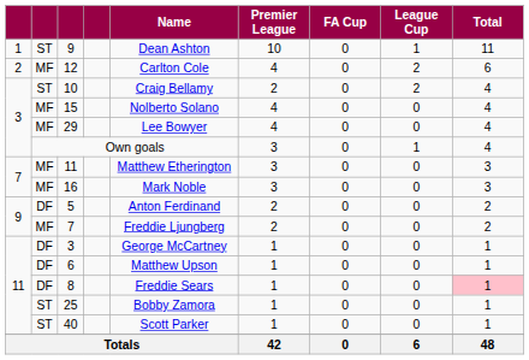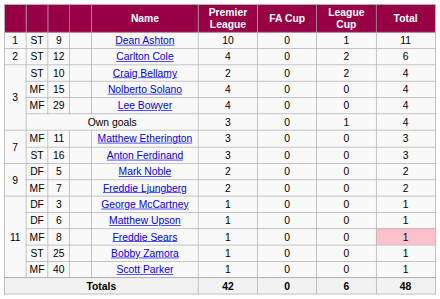 <table class="wikitable sortable" style="font-size: 95%; text-align: center;">
 <tr>
 <th style="width:25px; background:#970045; color:white;"></th>
 <th style="width:25px; background:#970045; color:white;"></th>
 <th style="width:25px; background:#970045; color:white;"></th>
 <th style="width:25px; background:#970045; color:white;"></th>
 <th style="width:150px; background:#970045; color:white;">Name</th>
 <th style="width:80px; background:#970045; color:white;">Premier League</th>
 <th style="width:80px; background:#970045; color:white;">FA Cup</th>
 <th style="width:80px; background:#970045; color:white;">League Cup</th>
 <th style="width:80px; background:#970045; color:white;">Total</th>
 </tr>
 <tr>
 <td>1</td>
 <td>ST</td>
 <td>9</td>
 <td></td>
 <td data-sort-value="Ashton, Dean"><a href='#'>Dean Ashton</a></td>
 <td>10</td>
 <td>0</td>
 <td>1</td>
 <td>11</td>
 </tr>
 <tr>
 <td>2</td>
-<td>MF</td>
+<td>ST</td>
 <td>12</td>
 <td></td>
 <td data-sort-value="Cole, Carlton"><a href='#'>Carlton Cole</a></td>
 <td>4</td>
 <td>0</td>
 <td>2</td>
 <td>6</td>
 </tr>
 <tr>
 <td rowspan=4>3</td>
 <td>ST</td>
 <td>10</td>
 <td></td>
 <td data-sort-value="Bellamy, Craig"><a href='#'>Craig Bellamy</a></td>
 <td>2</td>
 <td>0</td>
 <td>2</td>
 <td>4</td>
 </tr>
 <tr>
 <td>MF</td>
 <td>15</td>
 <td></td>
 <td data-sort-value="Solano, Nolberto"><a href='#'>Nolberto Solano</a></td>
 <td>4</td>
 <td>0</td>
 <td>0</td>
 <td>4</td>
 </tr>
 <tr>
 <td>MF</td>
 <td>29</td>
 <td></td>
 <td data-sort-value="Bowyer, Lee"><a href='#'>Lee Bowyer</a></td>
 <td>4</td>
 <td>0</td>
 <td>0</td>
 <td>4</td>
 </tr>
 <tr>
 <td colspan="4">Own goals</td>
 <td>3</td>
 <td>0</td>
 <td>1</td>
 <td>4</td>
 </tr>
 <tr>
 <td rowspan=2>7</td>
 <td>MF</td>
 <td>11</td>
 <td></td>
 <td data-sort-value="Etherington, Matthew"><a href='#'>Matthew Etherington</a></td>
 <td>3</td>
 <td>0</td>
 <td>0</td>
 <td>3</td>
 </tr>
 <tr>
-<td>MF</td>
+<td>ST</td>
 <td>16</td>
 <td></td>
-<td data-sort-value="Noble, Mark"><a href='#'>Mark Noble</a></td>
+<td data-sort-value="Ferdinand, Anton"><a href='#'>Anton Ferdinand</a></td>
 <td>3</td>
 <td>0</td>
 <td>0</td>
 <td>3</td>
 </tr>
 <tr>
 <td rowspan=2>9</td>
 <td>DF</td>
 <td>5</td>
 <td></td>
-<td data-sort-value="Ferdinand, Anton"><a href='#'>Anton Ferdinand</a></td>
+<td data-sort-value="Noble, Mark"><a href='#'>Mark Noble</a></td>
 <td>2</td>
 <td>0</td>
 <td>0</td>
 <td>2</td>
 </tr>
 <tr>
 <td>MF</td>
 <td>7</td>
 <td></td>
 <td data-sort-value="Ljungberg, Fredrik"><a href='#'>Freddie Ljungberg</a></td>
 <td>2</td>
 <td>0</td>
 <td>0</td>
 <td>2</td>
 </tr>
 <tr>
 <td rowspan=5>11</td>
 <td>DF</td>
 <td>3</td>
 <td></td>
 <td data-sort-value="McCartney, George"><a href='#'>George McCartney</a></td>
 <td>1</td>
 <td>0</td>
 <td>0</td>
 <td>1</td>
 </tr>
 <tr>
 <td>DF</td>
 <td>6</td>
 <td></td>
 <td data-sort-value="Upson, Matthew"><a href='#'>Matthew Upson</a></td>
 <td>1</td>
 <td>0</td>
 <td>0</td>
 <td>1</td>
 </tr>
 <tr>
-<td>DF</td>
+<td>MF</td>
 <td>8</td>
 <td></td>
 <td data-sort-value="Sears, Freddie"><a href='#'>Freddie Sears</a></td>
 <td>1</td>
 <td>0</td>
 <td>0</td>
 <td style="background: pink;">1</td>
 </tr>
 <tr>
 <td>ST</td>
 <td>25</td>
 <td></td>
 <td data-sort-value="Zamora, Bobby"><a href='#'>Bobby Zamora</a></td>
 <td>1</td>
 <td>0</td>
 <td>0</td>
 <td>1</td>
 </tr>
 <tr>
-<td>ST</td>
+<td>MF</td>
 <td>40</td>
 <td></td>
 <td data-sort-value="Parker, Scott"><a href='#'>Scott Parker</a></td>
 <td>1</td>
 <td>0</td>
 <td>0</td>
 <td>1</td>
 </tr>
 <tr class="sortbottom">
 </tr>
 <tr class="sortbottom">
 <th colspan=5>Totals</th>
 <th>42</th>
 <th>0</th>
 <th>6</th>
 <th>48</th>
 </tr>
 </table>
